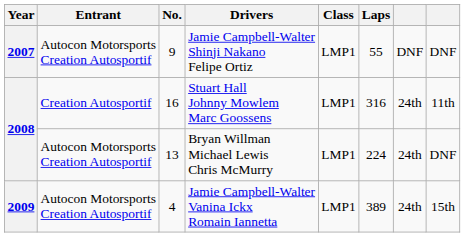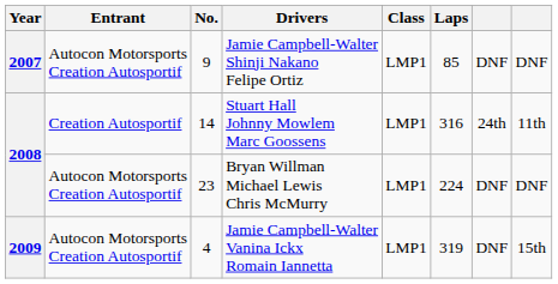 <table class="wikitable">
 <tr>
 <th>Year</th>
 <th>Entrant</th>
 <th>No.</th>
 <th>Drivers</th>
 <th>Class</th>
 <th>Laps</th>
 <th></th>
 <th></th>
 </tr>
 <tr>
 <th><a href='#'>2007</a></th>
 <td> Autocon Motorsports<br> <a href='#'>Creation Autosportif</a></td>
 <td align="center">9</td>
 <td> <a href='#'>Jamie Campbell-Walter</a><br> <a href='#'>Shinji Nakano</a><br> Felipe Ortiz</td>
 <td align="center">LMP1</td>
-<td align="center">55</td>
+<td align="center">85</td>
 <td align="center">DNF</td>
 <td align="center">DNF</td>
 </tr>
 <tr>
 <th rowspan="2"><a href='#'>2008</a></th>
 <td> <a href='#'>Creation Autosportif</a></td>
-<td align="center">16</td>
+<td align="center">14</td>
 <td> <a href='#'>Stuart Hall</a><br> <a href='#'>Johnny Mowlem</a><br> <a href='#'>Marc Goossens</a></td>
 <td align="center">LMP1</td>
 <td align="center">316</td>
 <td align="center">24th</td>
 <td align="center">11th</td>
 </tr>
 <tr>
 <td> Autocon Motorsports<br> <a href='#'>Creation Autosportif</a></td>
-<td align="center">13</td>
+<td align="center">23</td>
 <td> Bryan Willman<br> Michael Lewis<br> Chris McMurry</td>
 <td align="center">LMP1</td>
 <td align="center">224</td>
-<td align="center">24th</td>
+<td align="center">DNF</td>
 <td align="center">DNF</td>
 </tr>
 <tr>
 <th><a href='#'>2009</a></th>
 <td> Autocon Motorsports<br> <a href='#'>Creation Autosportif</a></td>
 <td align="center">4</td>
 <td> <a href='#'>Jamie Campbell-Walter</a><br> <a href='#'>Vanina Ickx</a><br> <a href='#'>Romain Iannetta</a></td>
 <td align="center">LMP1</td>
-<td align="center">389</td>
-<td align="center">24th</td>
+<td align="center">319</td>
+<td align="center">DNF</td>
 <td align="center">15th</td>
 </tr>
 </table>
